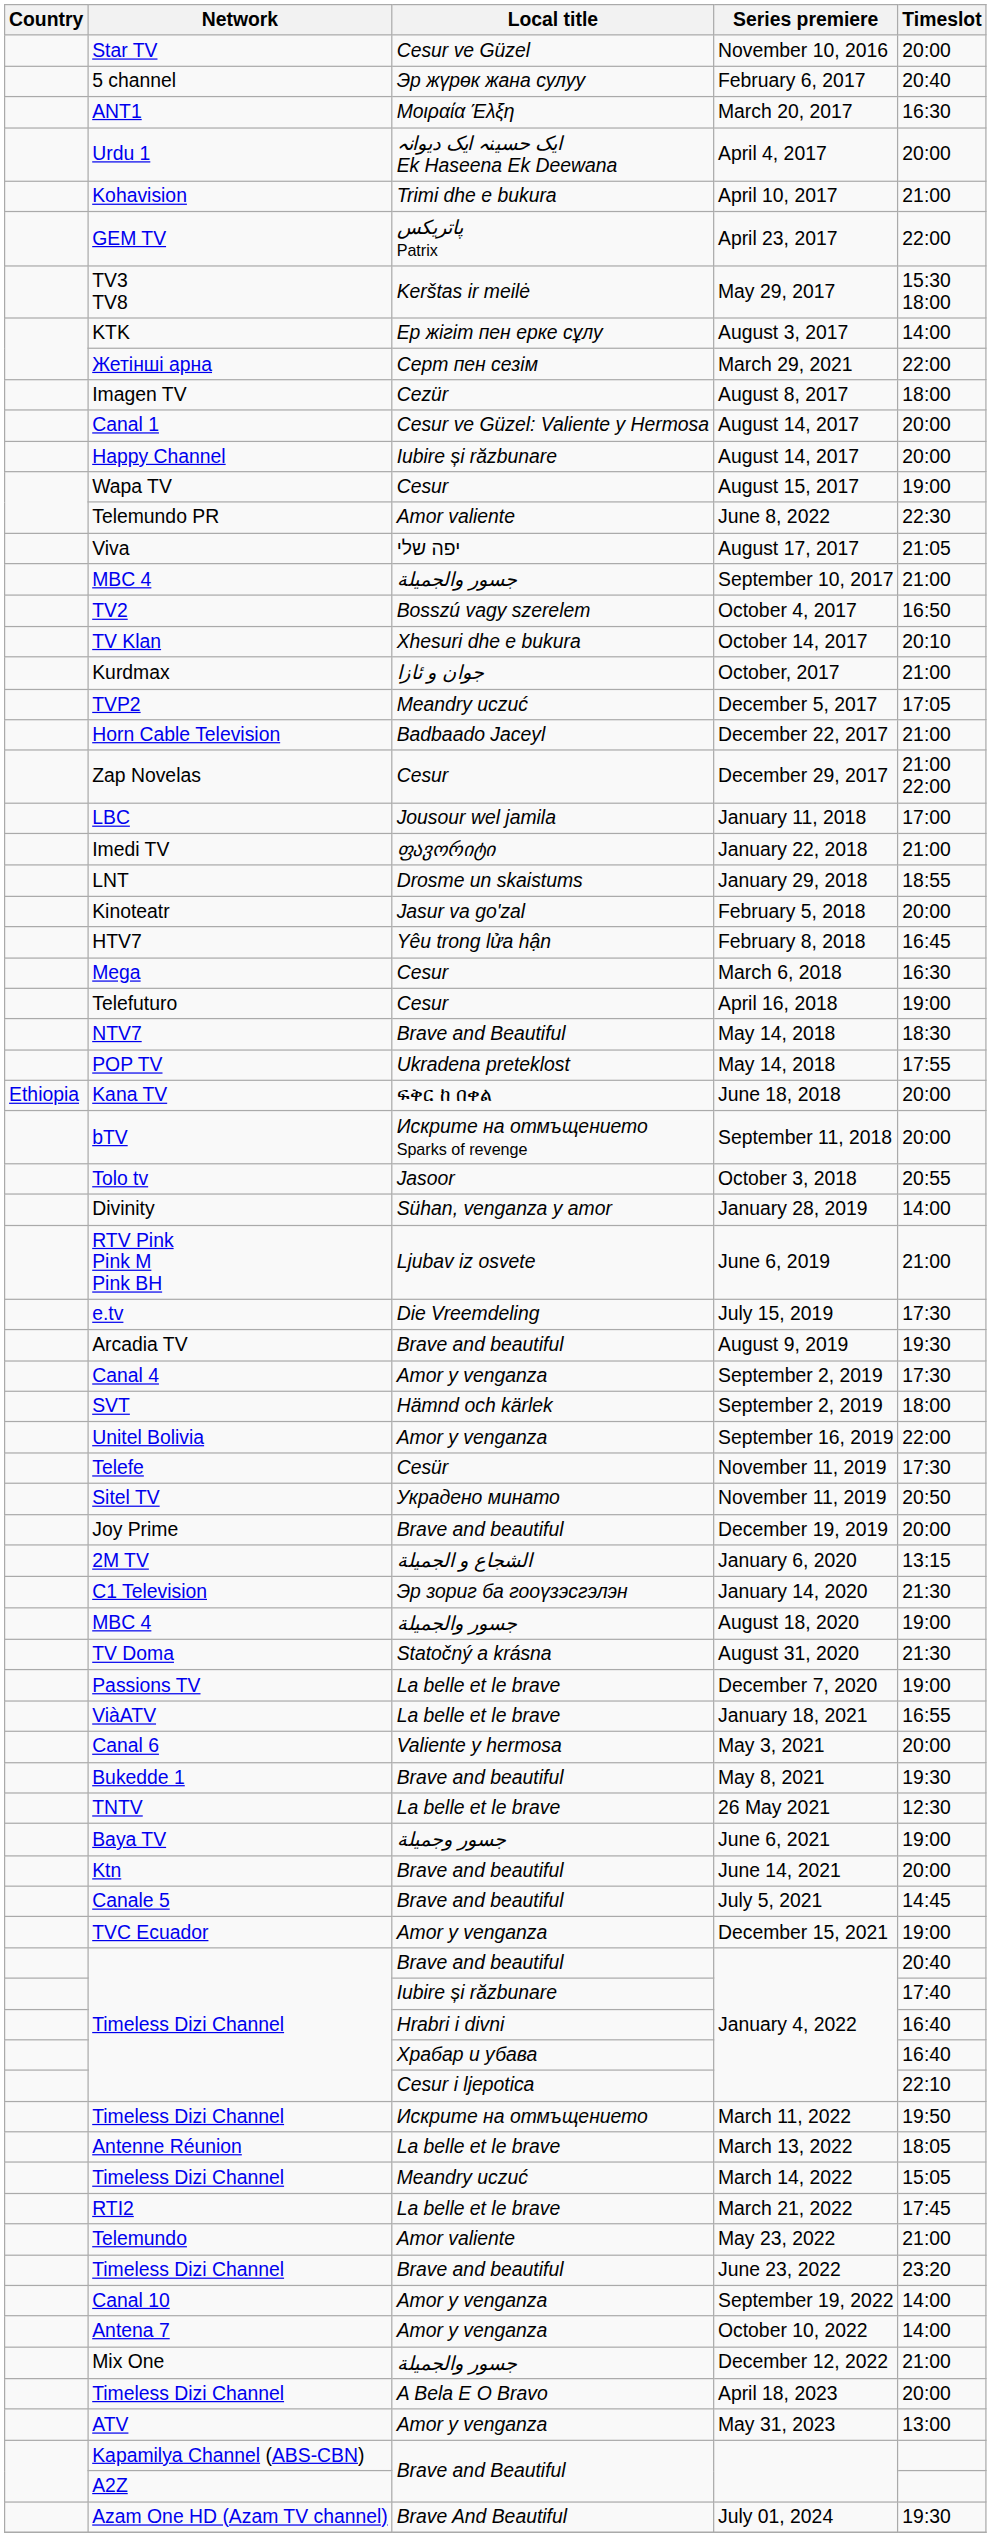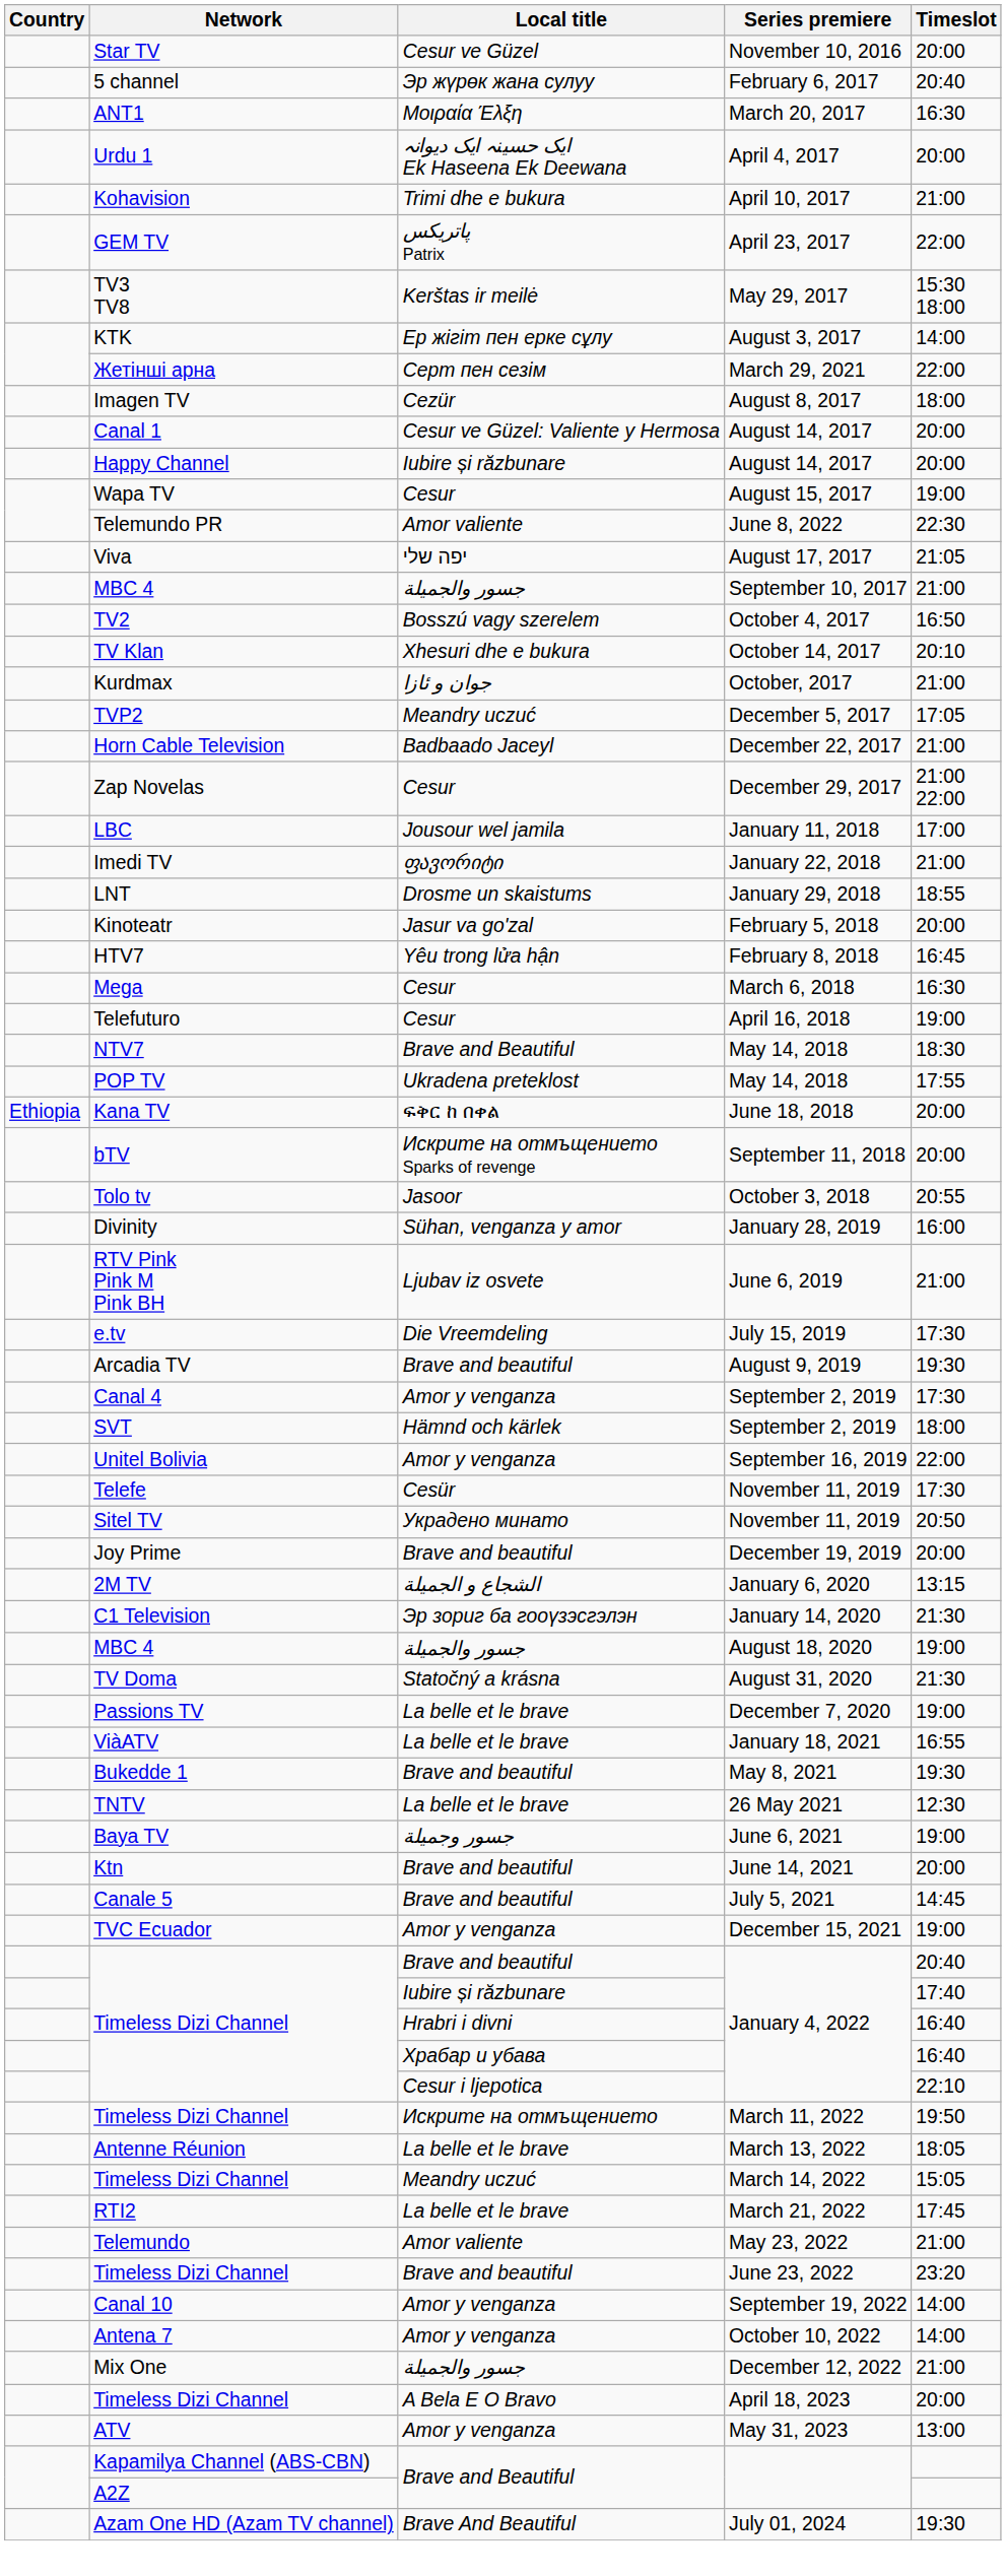 <table class="sortable wikitable">
 <tr>
 <th>Country</th>
 <th>Network</th>
 <th>Local title</th>
 <th>Series premiere</th>
 <th>Timeslot</th>
 </tr>
 <tr>
 <td></td>
 <td><a href='#'>Star TV</a></td>
 <td><em>Cesur ve Güzel</em></td>
 <td>November 10, 2016</td>
 <td>20:00 </td>
 </tr>
 <tr>
 <td></td>
 <td>5 channel</td>
 <td><em>Эр жүрөк жана сулуу</em></td>
 <td>February 6, 2017</td>
 <td>20:40</td>
 </tr>
 <tr>
 <td></td>
 <td><a href='#'>ANT1</a></td>
 <td><em>Μοιραία Έλξη</em></td>
 <td>March 20, 2017</td>
 <td>16:30 </td>
 </tr>
 <tr>
 <td></td>
 <td><a href='#'>Urdu 1</a></td>
 <td><em>ایک حسینہ ایک دیوانہ</em><br><em>Ek Haseena Ek Deewana</em></td>
 <td>April 4, 2017</td>
 <td>20:00</td>
 </tr>
 <tr>
 <td></td>
 <td><a href='#'>Kohavision</a></td>
 <td><em>Trimi dhe e bukura</em></td>
 <td>April 10, 2017</td>
 <td>21:00</td>
 </tr>
 <tr>
 <td></td>
 <td><a href='#'>GEM TV</a></td>
 <td><em>پاتریکس</em><br><small>Patrix</small></td>
 <td>April 23, 2017</td>
 <td>22:00</td>
 </tr>
 <tr>
 <td></td>
 <td>TV3 <br> TV8</td>
 <td><em>Kerštas ir meilė</em></td>
 <td>May 29, 2017</td>
 <td>15:30 <br> 18:00</td>
 </tr>
 <tr>
 <td rowspan="2"></td>
 <td>KTK</td>
 <td><em>Ер жігіт пен ерке сұлу</em></td>
 <td>August 3, 2017</td>
 <td>14:00</td>
 </tr>
 <tr>
 <td><a href='#'>Жетінші арна</a></td>
 <td><em>Серт пен сезім</em></td>
 <td>March 29, 2021</td>
 <td>22:00</td>
 </tr>
 <tr>
 <td></td>
 <td>Imagen TV</td>
 <td><em>Cezür</em></td>
 <td>August 8, 2017</td>
 <td>18:00</td>
 </tr>
 <tr>
 <td></td>
 <td><a href='#'>Canal 1</a></td>
 <td><em>Cesur ve Güzel: Valiente y Hermosa </em></td>
 <td>August 14, 2017</td>
 <td>20:00</td>
 </tr>
 <tr>
 <td></td>
 <td><a href='#'>Happy Channel</a></td>
 <td><em>Iubire și răzbunare</em></td>
 <td>August 14, 2017</td>
 <td>20:00</td>
 </tr>
 <tr>
 <td rowspan="2"></td>
 <td>Wapa TV</td>
 <td><em>Cesur</em></td>
 <td>August 15, 2017</td>
 <td>19:00</td>
 </tr>
 <tr>
 <td>Telemundo PR</td>
 <td><em>Amor valiente</em></td>
 <td>June 8, 2022</td>
 <td>22:30</td>
 </tr>
 <tr>
 <td></td>
 <td>Viva</td>
 <td>יפה שלי</td>
 <td>August 17, 2017</td>
 <td>21:05</td>
 </tr>
 <tr>
 <td></td>
 <td><a href='#'>MBC 4</a></td>
 <td><em>جسور والجميلة</em></td>
 <td>September 10, 2017</td>
 <td>21:00 </td>
 </tr>
 <tr>
 <td></td>
 <td><a href='#'>TV2</a></td>
 <td><em>Bosszú vagy szerelem</em></td>
 <td>October 4, 2017</td>
 <td>16:50</td>
 </tr>
 <tr>
 <td></td>
 <td><a href='#'>TV Klan</a></td>
 <td><em>Xhesuri dhe e bukura</em></td>
 <td>October 14, 2017</td>
 <td>20:10 </td>
 </tr>
 <tr>
 <td></td>
 <td>Kurdmax</td>
 <td><em>جوان و ئازا</em></td>
 <td>October, 2017</td>
 <td>21:00</td>
 </tr>
 <tr>
 <td></td>
 <td><a href='#'>TVP2</a></td>
 <td><em>Meandry uczuć</em></td>
 <td>December 5, 2017</td>
 <td>17:05</td>
 </tr>
 <tr>
 <td></td>
 <td><a href='#'>Horn Cable Television</a></td>
 <td><em>Badbaado Jaceyl</em></td>
 <td>December 22, 2017</td>
 <td>21:00 </td>
 </tr>
 <tr>
 <td><br></td>
 <td>Zap Novelas</td>
 <td><em>Cesur</em></td>
 <td>December 29, 2017</td>
 <td>21:00<br>22:00</td>
 </tr>
 <tr>
 <td></td>
 <td><a href='#'>LBC</a></td>
 <td><em>Jousour wel jamila</em><br></td>
 <td>January 11, 2018</td>
 <td>17:00</td>
 </tr>
 <tr>
 <td></td>
 <td>Imedi TV</td>
 <td><em>ფავორიტი</em></td>
 <td>January 22, 2018</td>
 <td>21:00</td>
 </tr>
 <tr>
 <td></td>
 <td>LNT</td>
 <td><em>Drosme un skaistums</em></td>
 <td>January 29, 2018</td>
 <td>18:55</td>
 </tr>
 <tr>
 <td></td>
 <td>Kinoteatr</td>
 <td><em>Jasur va go'zal</em></td>
 <td>February 5, 2018</td>
 <td>20:00</td>
 </tr>
 <tr>
 <td></td>
 <td>HTV7</td>
 <td><em>Yêu trong lửa hận</em></td>
 <td>February 8, 2018</td>
 <td>16:45</td>
 </tr>
 <tr>
 <td></td>
 <td><a href='#'>Mega</a></td>
 <td><em>Cesur</em></td>
 <td>March 6, 2018</td>
 <td>16:30</td>
 </tr>
 <tr>
 <td></td>
 <td>Telefuturo</td>
 <td><em>Cesur</em></td>
 <td>April 16, 2018</td>
 <td>19:00</td>
 </tr>
 <tr>
 <td></td>
 <td><a href='#'>NTV7</a></td>
 <td><em>Brave and Beautiful</em></td>
 <td>May 14, 2018</td>
 <td>18:30</td>
 </tr>
 <tr>
 <td></td>
 <td><a href='#'>POP TV</a></td>
 <td><em>Ukradena preteklost</em></td>
 <td>May 14, 2018</td>
 <td>17:55</td>
 </tr>
 <tr>
 <td> <a href='#'>Ethiopia</a></td>
 <td><a href='#'>Kana TV</a></td>
 <td>ፍቅር ከ በቀል</td>
 <td>June 18, 2018</td>
 <td>20:00</td>
 </tr>
 <tr>
 <td></td>
 <td><a href='#'>bTV</a></td>
 <td><em>Искрите на отмъщението</em> <br><small>Sparks of revenge</small></td>
 <td>September 11, 2018</td>
 <td>20:00</td>
 </tr>
 <tr>
 <td></td>
 <td><a href='#'>Tolo tv</a></td>
 <td><em>Jasoor</em></td>
 <td>October 3, 2018</td>
 <td>20:55</td>
 </tr>
 <tr>
 <td></td>
 <td>Divinity</td>
 <td><em>Sühan, venganza y amor</em></td>
 <td>January 28, 2019</td>
-<td>14:00</td>
+<td>16:00</td>
 </tr>
 <tr>
 <td><br><br></td>
 <td><a href='#'>RTV Pink</a><br><a href='#'>Pink M</a><br><a href='#'>Pink BH</a></td>
 <td><em>Ljubav iz osvete</em></td>
 <td>June 6, 2019</td>
 <td>21:00</td>
 </tr>
 <tr>
 <td></td>
 <td><a href='#'>e.tv</a></td>
 <td><em>Die Vreemdeling</em></td>
 <td>July 15, 2019</td>
 <td>17:30</td>
 </tr>
 <tr>
 <td></td>
 <td>Arcadia TV</td>
 <td><em>Brave and beautiful</em></td>
 <td>August 9, 2019</td>
 <td>19:30</td>
 </tr>
 <tr>
 <td></td>
 <td><a href='#'>Canal 4</a></td>
 <td><em>Amor y venganza</em></td>
 <td>September 2, 2019</td>
 <td>17:30</td>
 </tr>
 <tr>
 <td></td>
 <td><a href='#'>SVT</a></td>
 <td><em>Hämnd och kärlek</em></td>
 <td>September 2, 2019</td>
 <td>18:00</td>
 </tr>
 <tr>
 <td></td>
 <td><a href='#'>Unitel Bolivia</a></td>
 <td><em>Amor y venganza</em></td>
 <td>September 16, 2019</td>
 <td>22:00</td>
 </tr>
 <tr>
 <td></td>
 <td><a href='#'>Telefe</a></td>
 <td><em>Cesür</em></td>
 <td>November 11, 2019</td>
 <td>17:30</td>
 </tr>
 <tr>
 <td></td>
 <td><a href='#'>Sitel TV</a></td>
 <td><em>Украдено минато</em></td>
 <td>November 11, 2019</td>
 <td>20:50</td>
 </tr>
 <tr>
 <td></td>
 <td>Joy Prime</td>
 <td><em>Brave and beautiful</em></td>
 <td>December 19, 2019</td>
 <td>20:00</td>
 </tr>
 <tr>
 <td></td>
 <td><a href='#'>2M TV</a></td>
 <td><em>الشجاع و الجميلة</em></td>
 <td>January 6, 2020</td>
 <td>13:15</td>
 </tr>
 <tr>
 <td></td>
 <td><a href='#'>C1 Television</a></td>
 <td><em>Эр зориг ба гооүзэсгэлэн</em></td>
 <td>January 14, 2020</td>
 <td>21:30</td>
 </tr>
 <tr>
 <td></td>
 <td><a href='#'>MBC 4</a></td>
 <td><em>جسور والجميلة</em></td>
 <td>August 18, 2020</td>
 <td>19:00</td>
 </tr>
 <tr>
 <td></td>
 <td><a href='#'>TV Doma</a></td>
 <td><em>Statočný a krásna</em></td>
 <td>August 31, 2020</td>
 <td>21:30</td>
 </tr>
 <tr>
 <td></td>
 <td><a href='#'>Passions TV</a></td>
 <td><em>La belle et le brave</em></td>
 <td>December 7, 2020</td>
 <td>19:00</td>
 </tr>
 <tr>
 <td></td>
 <td><a href='#'>ViàATV</a></td>
 <td><em>La belle et le brave</em></td>
 <td>January 18, 2021</td>
 <td>16:55</td>
-</tr>
-<tr>
-<td></td>
-<td><a href='#'>Canal 6</a></td>
-<td><em>Valiente y hermosa</em></td>
-<td>May 3, 2021</td>
-<td>20:00</td>
 </tr>
 <tr>
 <td></td>
 <td><a href='#'>Bukedde 1</a></td>
 <td><em>Brave and beautiful</em></td>
 <td>May 8, 2021</td>
 <td>19:30</td>
 </tr>
 <tr>
 <td></td>
 <td><a href='#'>TNTV</a></td>
 <td><em>La belle et le brave</em></td>
 <td>26 May 2021</td>
 <td>12:30</td>
 </tr>
 <tr>
 <td></td>
 <td><a href='#'>Baya TV</a></td>
 <td><em>جسور وجميلة </em></td>
 <td>June 6, 2021</td>
 <td>19:00</td>
 </tr>
 <tr>
 <td></td>
 <td><a href='#'>Ktn</a></td>
 <td><em>Brave and beautiful</em></td>
 <td>June 14, 2021</td>
 <td>20:00</td>
 </tr>
 <tr>
 <td></td>
 <td><a href='#'>Canale 5</a></td>
 <td><em>Brave and beautiful</em></td>
 <td>July 5, 2021</td>
 <td>14:45</td>
 </tr>
 <tr>
 <td></td>
 <td><a href='#'>TVC Ecuador</a></td>
 <td><em>Amor y venganza</em></td>
 <td>December 15, 2021</td>
 <td>19:00</td>
 </tr>
 <tr>
 <td></td>
 <td rowspan="5"><a href='#'>Timeless Dizi Channel</a></td>
 <td><em>Brave and beautiful</em></td>
 <td rowspan="5">January 4, 2022</td>
 <td>20:40</td>
 </tr>
 <tr>
 <td></td>
 <td><em>Iubire și răzbunare</em></td>
 <td>17:40</td>
 </tr>
 <tr>
 <td></td>
 <td><em>Hrabri i divni</em></td>
 <td>16:40</td>
 </tr>
 <tr>
 <td></td>
 <td><em>Храбар и убава</em></td>
 <td>16:40</td>
 </tr>
 <tr>
 <td></td>
 <td><em>Cesur i ljepotica</em></td>
 <td>22:10</td>
 </tr>
 <tr>
 <td></td>
 <td><a href='#'>Timeless Dizi Channel</a></td>
 <td><em>Искрите на отмъщението</em></td>
 <td>March 11, 2022</td>
 <td>19:50</td>
 </tr>
 <tr>
 <td></td>
 <td><a href='#'>Antenne Réunion</a></td>
 <td><em>La belle et le brave</em></td>
 <td>March 13, 2022</td>
 <td>18:05</td>
 </tr>
 <tr>
 <td></td>
 <td><a href='#'>Timeless Dizi Channel</a></td>
 <td><em>Meandry uczuć</em></td>
 <td>March 14, 2022</td>
 <td>15:05</td>
 </tr>
 <tr>
 <td></td>
 <td><a href='#'>RTI2</a></td>
 <td><em>La belle et le brave</em></td>
 <td>March 21, 2022</td>
 <td>17:45</td>
 </tr>
 <tr>
 <td></td>
 <td><a href='#'>Telemundo</a></td>
 <td><em>Amor valiente</em></td>
 <td>May 23, 2022</td>
 <td>21:00</td>
 </tr>
 <tr>
 <td></td>
 <td><a href='#'>Timeless Dizi Channel</a></td>
 <td><em>Brave and beautiful</em></td>
 <td>June 23, 2022</td>
 <td>23:20</td>
 </tr>
 <tr>
 <td></td>
 <td><a href='#'>Canal 10</a></td>
 <td><em>Amor y venganza</em></td>
 <td>September 19, 2022</td>
 <td>14:00</td>
 </tr>
 <tr>
 <td></td>
 <td><a href='#'>Antena 7</a></td>
 <td><em>Amor y venganza</em></td>
 <td>October 10, 2022</td>
 <td>14:00</td>
 </tr>
 <tr>
 <td></td>
 <td>Mix One</td>
 <td><em>جسور والجميلة</em></td>
 <td>December 12, 2022</td>
 <td>21:00</td>
 </tr>
 <tr>
 <td></td>
 <td><a href='#'>Timeless Dizi Channel</a></td>
 <td><em>A Bela E O Bravo</em></td>
 <td>April 18, 2023</td>
 <td>20:00</td>
 </tr>
 <tr>
 <td></td>
 <td><a href='#'>ATV</a></td>
 <td><em>Amor y venganza</em></td>
 <td>May 31, 2023</td>
 <td>13:00</td>
 </tr>
 <tr>
 <td rowspan="2"></td>
 <td><a href='#'>Kapamilya Channel</a> (<a href='#'>ABS-CBN</a>)</td>
 <td rowspan="2"><em>Brave and Beautiful</em></td>
 <td rowspan="2"></td>
 <td></td>
 </tr>
 <tr>
 <td><a href='#'>A2Z</a></td>
 <td></td>
 </tr>
 <tr>
 <td></td>
 <td><a href='#'>Azam One HD (Azam TV channel)</a></td>
 <td><em>Brave And Beautiful</em></td>
 <td>July 01, 2024</td>
 <td>19:30</td>
 </tr>
 <tr>
 </tr>
 </table>
